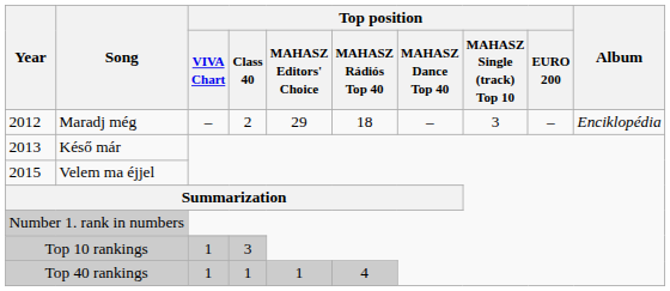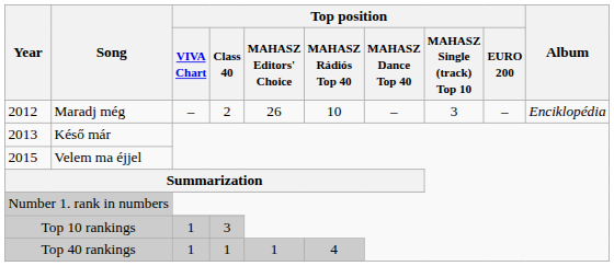 <table class="wikitable" style="margin-bottom: 10px;">
 <tr>
 <th rowspan="2">Year</th>
 <th rowspan="2">Song</th>
 <th colspan="7">Top position</th>
 <th rowspan="2">Album</th>
 </tr>
 <tr>
 <th width="30"><small> <a href='#'>VIVA Chart</a></small></th>
 <th width="30"><small> Class 40</small></th>
 <th width="30"><small> MAHASZ Editors' Choice</small></th>
 <th width="30"><small> MAHASZ Rádiós Top 40</small></th>
 <th width="30"><small> MAHASZ Dance Top 40</small></th>
 <th width="30"><small> MAHASZ Single (track) Top 10</small></th>
 <th width="30"><small> EURO 200</small></th>
 </tr>
 <tr>
 <td rowspan="1">2012</td>
 <td>Maradj még</td>
 <td align="center">–</td>
 <td align="center">2</td>
-<td align="center">29</td>
-<td align="center">18</td>
+<td align="center">26</td>
+<td align="center">10</td>
 <td align="center">–</td>
 <td align="center">3</td>
 <td align="center">–</td>
 <td><em>Enciklopédia</em></td>
 </tr>
 <tr>
 <td rowspan="1">2013</td>
 <td>Késő már</td>
 </tr>
 <tr>
 <td rowspan="1">2015</td>
 <td>Velem ma éjjel</td>
 </tr>
 <tr>
 <th colspan="7">Summarization</th>
 </tr>
 <tr bgcolor="#CCCCCC">
 <td align="center" colspan="2">Number 1. rank in numbers</td>
 </tr>
 <tr bgcolor="#CCCCCC">
 <td align="center" colspan="2">Top 10 rankings</td>
 <td align="center">1</td>
 <td align="center">3</td>
 </tr>
 <tr bgcolor="#CCCCCC">
 <td align="center" colspan="2">Top 40 rankings</td>
 <td align="center">1</td>
 <td align="center">1</td>
 <td align="center">1</td>
 <td align="center">4</td>
 </tr>
 </table>
